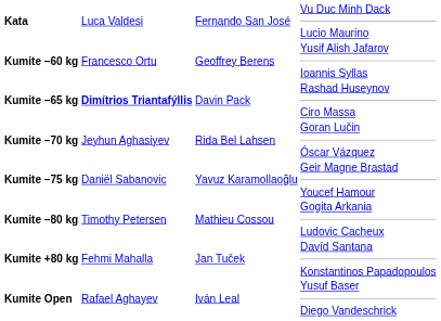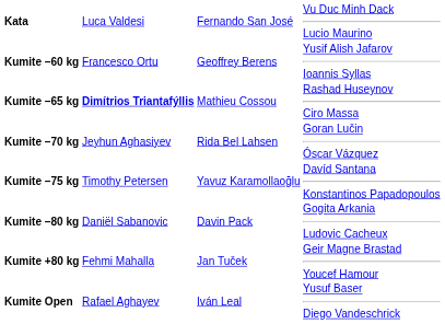 <table>
 <tr>
 <td><strong>Kata</strong></td>
 <td> <a href='#'>Luca Valdesi</a></td>
 <td> <a href='#'>Fernando San José</a></td>
 <td> <a href='#'>Vu Duc Minh Dack</a><hr> <a href='#'>Lucio Maurino</a></td>
 </tr>
 <tr>
 <td><strong>Kumite –60 kg</strong></td>
 <td> <a href='#'>Francesco Ortu</a></td>
 <td> <a href='#'>Geoffrey Berens</a></td>
 <td> <a href='#'>Yusif Alish Jafarov</a><hr> <a href='#'>Ioannis Syllas</a></td>
 </tr>
 <tr>
 <td><strong>Kumite –65 kg</strong></td>
 <td><strong> <a href='#'>Dimítrios Triantafýllis</a></strong></td>
-<td> <a href='#'>Davin Pack</a></td>
+<td> <a href='#'>Mathieu Cossou</a></td>
 <td> <a href='#'>Rashad Huseynov</a><hr> <a href='#'>Ciro Massa</a></td>
 </tr>
 <tr>
 <td><strong>Kumite –70 kg</strong></td>
 <td> <a href='#'>Jeyhun Aghasiyev</a></td>
 <td> <a href='#'>Rida Bel Lahsen</a></td>
 <td> <a href='#'>Goran Lučin</a><hr> <a href='#'>Óscar Vázquez</a></td>
 </tr>
 <tr>
 <td><strong>Kumite –75 kg</strong></td>
-<td> <a href='#'>Daniël Sabanovic</a></td>
+<td> <a href='#'>Timothy Petersen</a></td>
 <td> <a href='#'>Yavuz Karamollaoğlu</a></td>
-<td> <a href='#'>Geir Magne Brastad</a><hr> <a href='#'>Youcef Hamour</a></td>
+<td> <a href='#'>Davíd Santana</a><hr> <a href='#'>Konstantinos Papadopoulos</a></td>
 </tr>
 <tr>
 <td><strong>Kumite –80 kg</strong></td>
-<td> <a href='#'>Timothy Petersen</a></td>
-<td> <a href='#'>Mathieu Cossou</a></td>
+<td> <a href='#'>Daniël Sabanovic</a></td>
+<td> <a href='#'>Davin Pack</a></td>
 <td> <a href='#'>Gogita Arkania</a><hr> <a href='#'>Ludovic Cacheux</a></td>
 </tr>
 <tr>
 <td><strong>Kumite +80 kg</strong></td>
 <td> <a href='#'>Fehmi Mahalla</a></td>
 <td> <a href='#'>Jan Tuček</a></td>
-<td> <a href='#'>Davíd Santana</a><hr> <a href='#'>Konstantinos Papadopoulos</a></td>
+<td> <a href='#'>Geir Magne Brastad</a><hr> <a href='#'>Youcef Hamour</a></td>
 </tr>
 <tr>
 <td><strong>Kumite Open</strong></td>
 <td> <a href='#'>Rafael Aghayev</a></td>
 <td> <a href='#'>Iván Leal</a></td>
 <td> <a href='#'>Yusuf Baser</a><hr> <a href='#'>Diego Vandeschrick</a></td>
 </tr>
 </table>
